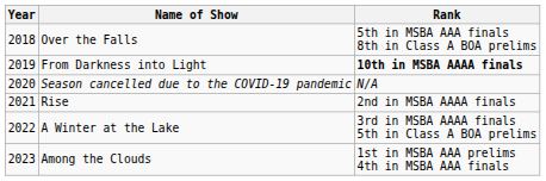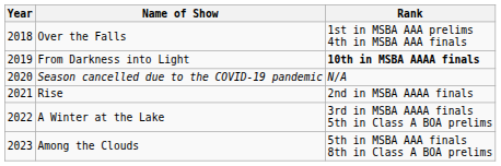 <table class="wikitable">
 <tr>
 <th>Year</th>
 <th>Name of Show</th>
 <th>Rank</th>
 </tr>
 <tr>
 <td>2018</td>
 <td>Over the Falls</td>
-<td>5th in MSBA AAA finals<br>8th in Class A BOA prelims</td>
+<td>1st in MSBA AAA prelims <br> 4th in MSBA AAA finals</td>
 </tr>
 <tr>
 <td>2019</td>
 <td>From Darkness into Light</td>
 <td><strong>10th in MSBA AAAA finals</strong></td>
 </tr>
 <tr>
 <td>2020</td>
 <td><em>Season cancelled due to the COVID-19 pandemic</em></td>
 <td><em>N/A</em></td>
 </tr>
 <tr>
 <td>2021</td>
 <td>Rise</td>
 <td>2nd in MSBA AAAA finals</td>
 </tr>
 <tr>
 <td>2022</td>
 <td>A Winter at the Lake</td>
 <td>3rd in MSBA AAAA finals <br> 5th in Class A BOA prelims</td>
 </tr>
 <tr>
 <td>2023</td>
 <td>Among the Clouds</td>
-<td>1st in MSBA AAA prelims <br> 4th in MSBA AAA finals</td>
+<td>5th in MSBA AAA finals<br>8th in Class A BOA prelims</td>
 </tr>
 </table>
